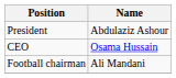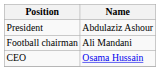 <table class="wikitable">
 <tr>
 <th>Position</th>
 <th>Name</th>
 </tr>
 <tr>
 <td>President</td>
 <td>Abdulaziz Ashour</td>
 </tr>
 <tr>
+<td>Football chairman</td>
+<td>Ali Mandani</td>
+</tr>
+<tr>
 <td>CEO</td>
 <td><a href='#'>Osama Hussain</a></td>
 </tr>
 <tr>
-<td>Football chairman</td>
-<td>Ali Mandani</td>
-</tr>
-<tr>
 </tr>
 </table>
